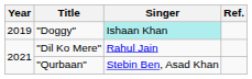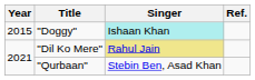 <table class="wikitable">
 <tr>
 <th>Year</th>
 <th>Title</th>
 <th>Singer</th>
 <th>Ref.</th>
 </tr>
 <tr>
-<td>2019</td>
+<td>2015</td>
 <td>"Doggy"</td>
 <td style="background: paleturquoise;">Ishaan Khan</td>
 <td></td>
 </tr>
 <tr>
 <td rowspan="2">2021</td>
 <td>"Dil Ko Mere"</td>
-<td><a href='#'>Rahul Jain</a></td>
+<td style="background: khaki;"><a href='#'>Rahul Jain</a></td>
 <td></td>
 </tr>
 <tr>
 <td>"Qurbaan"</td>
 <td><a href='#'>Stebin Ben</a>, Asad Khan</td>
 <td></td>
 </tr>
 </table>
